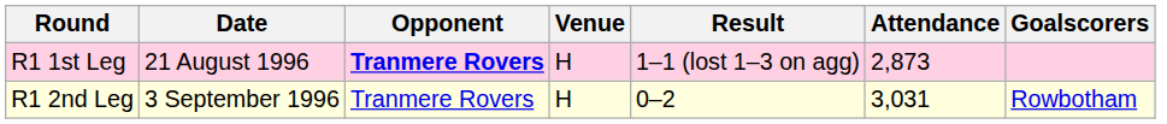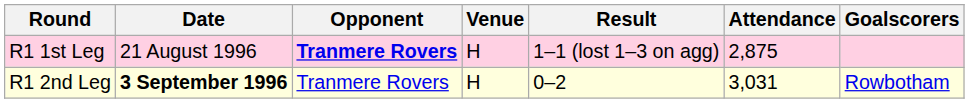 <table class="wikitable">
 <tr>
 <th>Round</th>
 <th>Date</th>
 <th>Opponent</th>
 <th>Venue</th>
 <th>Result</th>
 <th>Attendance</th>
 <th>Goalscorers</th>
 </tr>
 <tr style="background-color: #ffd0e3;">
 <td>R1 1st Leg</td>
 <td>21 August 1996</td>
 <td><strong><a href='#'>Tranmere Rovers</a></strong></td>
 <td>H</td>
 <td>1–1 (lost 1–3 on agg)</td>
-<td>2,873</td>
+<td>2,875</td>
 <td></td>
 </tr>
 <tr style="background-color: #ffffdd;">
 <td>R1 2nd Leg</td>
-<td>3 September 1996</td>
+<td><strong>3 September 1996</strong></td>
 <td><a href='#'>Tranmere Rovers</a></td>
 <td>H</td>
 <td>0–2</td>
 <td>3,031</td>
 <td><a href='#'>Rowbotham</a></td>
 </tr>
 </table>
